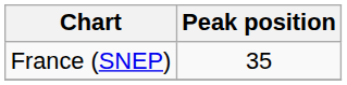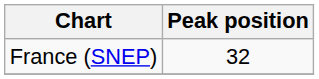 <table class ="wikitable sortable" border ="1">
 <tr>
 <th>Chart</th>
 <th>Peak position</th>
 </tr>
 <tr>
 <td align="left">France (<a href='#'>SNEP</a>)</td>
-<td align = "center">35</td>
+<td align = "center">32</td>
 </tr>
 <tr>
 </tr>
 </table>
